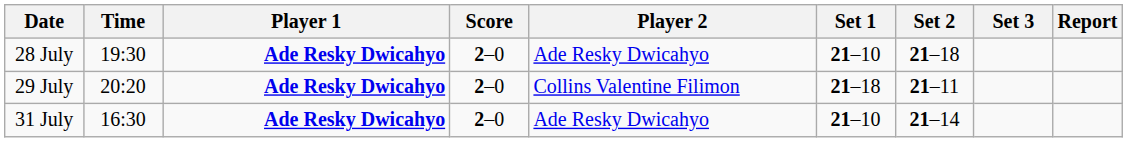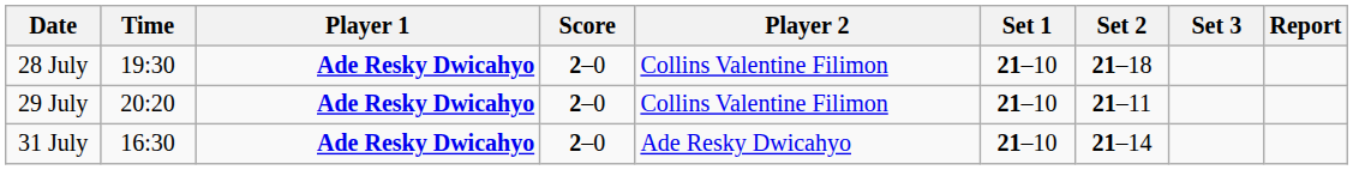 <table class="wikitable" style="font-size:90%; text-align:center">
 <tr>
 <th width="50">Date</th>
 <th width="50">Time</th>
 <th width="200">Player 1</th>
 <th width="50">Score</th>
 <th width="200">Player 2</th>
 <th width="50">Set 1</th>
 <th width="50">Set 2</th>
 <th width="50">Set 3</th>
 <th>Report</th>
 </tr>
 <tr>
 <td>28 July</td>
 <td>19:30</td>
 <td align="right"><strong><a href='#'>Ade Resky Dwicahyo</a> </strong></td>
 <td><strong>2</strong>–0</td>
-<td align="left"> <a href='#'>Ade Resky Dwicahyo</a></td>
+<td align="left"> <a href='#'>Collins Valentine Filimon</a></td>
 <td><strong>21</strong>–10</td>
 <td><strong>21</strong>–18</td>
 <td></td>
 <td></td>
 </tr>
 <tr>
 <td>29 July</td>
 <td>20:20</td>
 <td align="right"><strong><a href='#'>Ade Resky Dwicahyo</a> </strong></td>
 <td><strong>2</strong>–0</td>
 <td align="left"> <a href='#'>Collins Valentine Filimon</a></td>
-<td><strong>21</strong>–18</td>
+<td><strong>21</strong>–10</td>
 <td><strong>21</strong>–11</td>
 <td></td>
 <td></td>
 </tr>
 <tr>
 <td>31 July</td>
 <td>16:30</td>
 <td align="right"><strong><a href='#'>Ade Resky Dwicahyo</a> </strong></td>
 <td><strong>2</strong>–0</td>
 <td align="left"> <a href='#'>Ade Resky Dwicahyo</a></td>
 <td><strong>21</strong>–10</td>
 <td><strong>21</strong>–14</td>
 <td></td>
 <td></td>
 </tr>
 </table>
